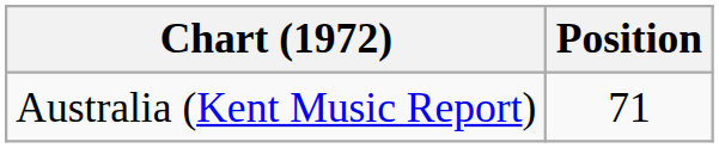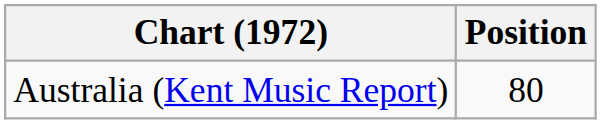 <table class="wikitable">
 <tr>
 <th>Chart (1972)</th>
 <th>Position</th>
 </tr>
 <tr>
 <td>Australia (<a href='#'>Kent Music Report</a>)</td>
-<td align="center">71</td>
+<td align="center">80</td>
 </tr>
 </table>
